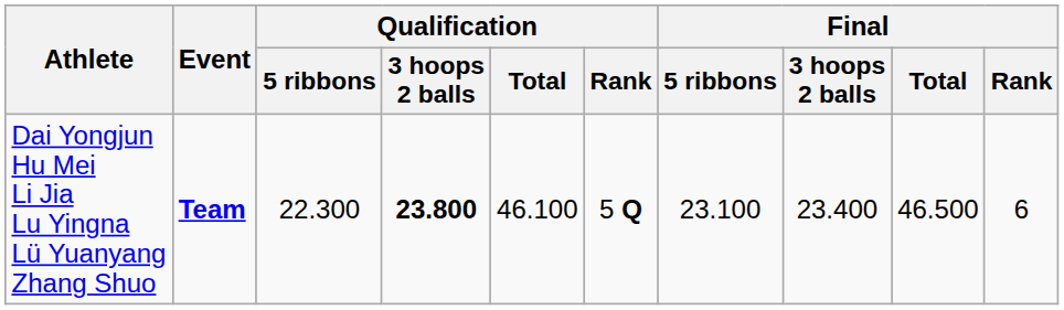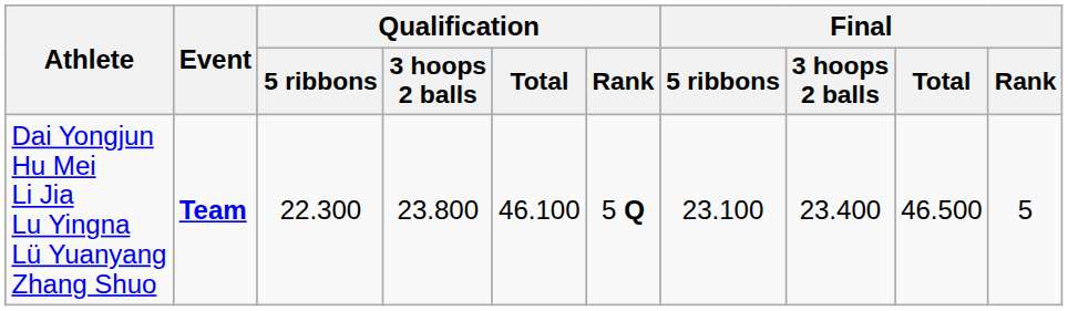 <table class="wikitable" style="font-size:90%">
 <tr>
 <th rowspan="2">Athlete</th>
 <th rowspan="2">Event</th>
 <th colspan="4">Qualification</th>
 <th colspan="4">Final</th>
 </tr>
 <tr style="font-size:95%">
 <th>5 ribbons</th>
 <th>3 hoops <br>2 balls</th>
 <th>Total</th>
 <th>Rank</th>
 <th>5 ribbons</th>
 <th>3 hoops <br>2 balls</th>
 <th>Total</th>
 <th>Rank</th>
 </tr>
 <tr align=center>
 <td align=left><a href='#'>Dai Yongjun</a><br><a href='#'>Hu Mei</a><br><a href='#'>Li Jia</a><br><a href='#'>Lu Yingna</a><br><a href='#'>Lü Yuanyang</a><br><a href='#'>Zhang Shuo</a></td>
 <td align=left><strong><a href='#'>Team</a></strong></td>
 <td>22.300</td>
-<td><strong>23.800</strong></td>
+<td>23.800</td>
 <td>46.100</td>
 <td>5 <strong>Q</strong></td>
 <td>23.100</td>
 <td>23.400</td>
 <td>46.500</td>
-<td>6</td>
+<td>5</td>
 </tr>
 </table>
